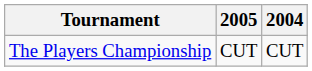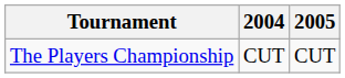 <table class="wikitable" style="font-size:95%;text-align:center;">
 <tr>
 <th>Tournament</th>
+<th>2004</th>
 <th>2005</th>
-<th>2004</th>
 </tr>
 <tr>
 <td align=left><a href='#'>The Players Championship</a></td>
 <td>CUT</td>
 <td>CUT</td>
 </tr>
 </table>
